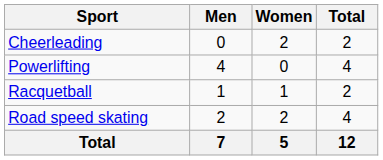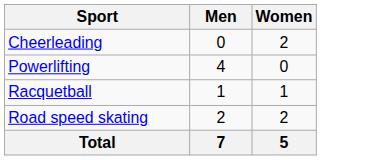 <table class="wikitable sortable" style="text-align:center;">
 <tr>
 <th width=180>Sport</th>
 <th width=55>Men</th>
 <th width=55>Women</th>
-<th width=55>Total</th>
 </tr>
 <tr>
 <td align=left><a href='#'>Cheerleading</a></td>
 <td>0</td>
-<td>2</td>
 <td>2</td>
 </tr>
 <tr>
 <td align=left><a href='#'>Powerlifting</a></td>
 <td>4</td>
 <td>0</td>
-<td>4</td>
 </tr>
 <tr>
 <td align=left><a href='#'>Racquetball</a></td>
 <td>1</td>
 <td>1</td>
-<td>2</td>
 </tr>
 <tr>
 <td align=left><a href='#'>Road speed skating</a></td>
 <td>2</td>
 <td>2</td>
-<td>4</td>
 </tr>
 <tr>
 <th>Total</th>
 <th>7</th>
 <th>5</th>
-<th>12</th>
 </tr>
 </table>
